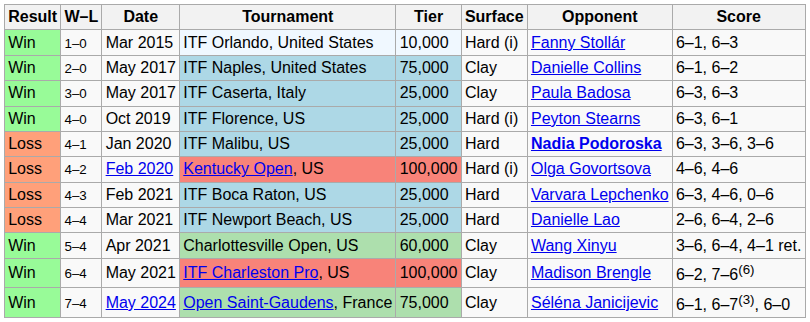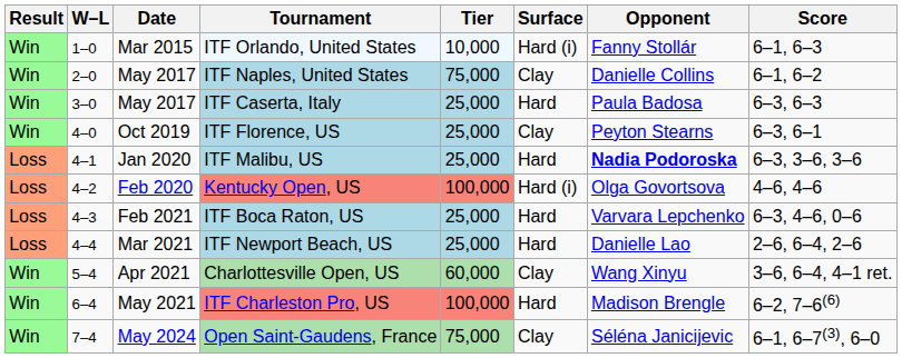 <table class="sortable wikitable">
 <tr>
 <th>Result</th>
 <th class="unsortable">W–L</th>
 <th>Date</th>
 <th>Tournament</th>
 <th>Tier</th>
 <th>Surface</th>
 <th>Opponent</th>
 <th class="unsortable">Score</th>
 </tr>
 <tr>
 <td bgcolor=98FB98>Win</td>
 <td><small>1–0</small></td>
 <td>Mar 2015</td>
 <td style="background:#f0f8ff;">ITF Orlando, United States</td>
 <td style="background:#f0f8ff;">10,000</td>
 <td>Hard (i)</td>
 <td> <a href='#'>Fanny Stollár</a></td>
 <td>6–1, 6–3</td>
 </tr>
 <tr>
 <td bgcolor=98FB98>Win</td>
 <td><small>2–0</small></td>
 <td>May 2017</td>
 <td style="background:lightblue;">ITF Naples, United States</td>
 <td style="background:lightblue;">75,000</td>
 <td>Clay</td>
 <td> <a href='#'>Danielle Collins</a></td>
 <td>6–1, 6–2</td>
 </tr>
 <tr>
 <td bgcolor=98FB98>Win</td>
 <td><small>3–0</small></td>
 <td>May 2017</td>
 <td style="background:lightblue;">ITF Caserta, Italy</td>
 <td style="background:lightblue;">25,000</td>
-<td>Clay</td>
+<td>Hard</td>
 <td> <a href='#'>Paula Badosa</a></td>
 <td>6–3, 6–3</td>
 </tr>
 <tr>
 <td bgcolor=98FB98>Win</td>
 <td><small>4–0</small></td>
 <td>Oct 2019</td>
 <td style="background:lightblue;">ITF Florence, US</td>
 <td style="background:lightblue;">25,000</td>
-<td>Hard (i)</td>
+<td>Clay</td>
 <td> <a href='#'>Peyton Stearns</a></td>
 <td>6–3, 6–1</td>
 </tr>
 <tr>
 <td bgcolor=ffa07a>Loss</td>
 <td><small>4–1</small></td>
 <td>Jan 2020</td>
 <td style="background:lightblue;">ITF Malibu, US</td>
 <td style="background:lightblue;">25,000</td>
 <td>Hard</td>
 <td><strong> <a href='#'>Nadia Podoroska</a></strong></td>
 <td>6–3, 3–6, 3–6</td>
 </tr>
 <tr>
 <td bgcolor=ffa07a>Loss</td>
 <td><small>4–2</small></td>
 <td><a href='#'>Feb 2020</a></td>
 <td style="background:#f88379;"><a href='#'>Kentucky Open</a>, US</td>
 <td style="background:#f88379;">100,000</td>
 <td>Hard (i)</td>
 <td> <a href='#'>Olga Govortsova</a></td>
 <td>4–6, 4–6</td>
 </tr>
 <tr>
 <td bgcolor=ffa07a>Loss</td>
 <td><small>4–3</small></td>
 <td>Feb 2021</td>
 <td style="background:lightblue;">ITF Boca Raton, US</td>
 <td style="background:lightblue;">25,000</td>
 <td>Hard</td>
 <td> <a href='#'>Varvara Lepchenko</a></td>
 <td>6–3, 4–6, 0–6</td>
 </tr>
 <tr>
 <td bgcolor=ffa07a>Loss</td>
 <td><small>4–4</small></td>
 <td>Mar 2021</td>
 <td style="background:lightblue;">ITF Newport Beach, US</td>
 <td style="background:lightblue;">25,000</td>
 <td>Hard</td>
 <td> <a href='#'>Danielle Lao</a></td>
 <td>2–6, 6–4, 2–6</td>
 </tr>
 <tr>
 <td bgcolor=98FB98>Win</td>
 <td><small>5–4</small></td>
 <td>Apr 2021</td>
 <td style="background:#addfad;">Charlottesville Open, US</td>
 <td style="background:#addfad;">60,000</td>
 <td>Clay</td>
 <td> <a href='#'>Wang Xinyu</a></td>
 <td>3–6, 6–4, 4–1 ret.</td>
 </tr>
 <tr>
 <td bgcolor=98FB98>Win</td>
 <td><small>6–4</small></td>
 <td>May 2021</td>
 <td style="background:#f88379;"><a href='#'>ITF Charleston Pro</a>, US</td>
 <td style="background:#f88379;">100,000</td>
-<td>Clay</td>
+<td>Hard</td>
 <td> <a href='#'>Madison Brengle</a></td>
 <td>6–2, 7–6<sup>(6)</sup></td>
 </tr>
 <tr>
 <td bgcolor=98FB98>Win</td>
 <td><small>7–4</small></td>
 <td><a href='#'>May 2024</a></td>
 <td style="background:#addfad;"><a href='#'>Open Saint-Gaudens</a>, France</td>
 <td style="background:#addfad;">75,000</td>
 <td>Clay</td>
 <td> <a href='#'>Séléna Janicijevic</a></td>
 <td>6–1, 6–7<sup>(3)</sup>, 6–0</td>
 </tr>
 </table>
